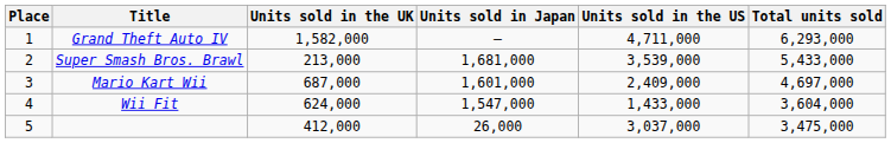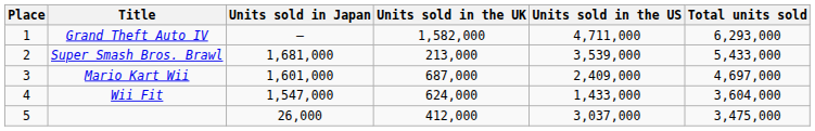 <table class="wikitable sortable" style="text-align:center">
 <tr>
 <th>Place</th>
 <th>Title</th>
+<th>Units sold in Japan</th>
 <th>Units sold in the UK</th>
-<th>Units sold in Japan</th>
 <th>Units sold in the US</th>
 <th>Total units sold</th>
 </tr>
 <tr>
 <td>1</td>
 <td><em><a href='#'>Grand Theft Auto IV</a></em></td>
+<td>–</td>
 <td>1,582,000</td>
-<td>–</td>
 <td>4,711,000</td>
 <td>6,293,000</td>
 </tr>
 <tr>
 <td>2</td>
 <td><em><a href='#'>Super Smash Bros. Brawl</a></em></td>
+<td>1,681,000</td>
 <td>213,000</td>
-<td>1,681,000</td>
 <td>3,539,000</td>
 <td>5,433,000</td>
 </tr>
 <tr>
 <td>3</td>
 <td><em><a href='#'>Mario Kart Wii</a></em></td>
+<td>1,601,000</td>
 <td>687,000</td>
-<td>1,601,000</td>
 <td>2,409,000</td>
 <td>4,697,000</td>
 </tr>
 <tr>
 <td>4</td>
 <td><em><a href='#'>Wii Fit</a></em></td>
+<td>1,547,000</td>
 <td>624,000</td>
-<td>1,547,000</td>
 <td>1,433,000</td>
 <td>3,604,000</td>
 </tr>
 <tr>
 <td>5</td>
 <td></td>
+<td>26,000</td>
 <td>412,000</td>
-<td>26,000</td>
 <td>3,037,000</td>
 <td>3,475,000</td>
 </tr>
 </table>
